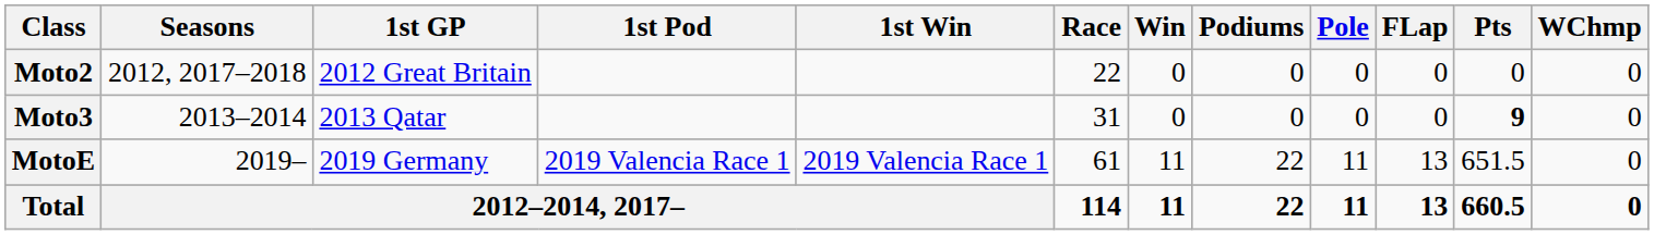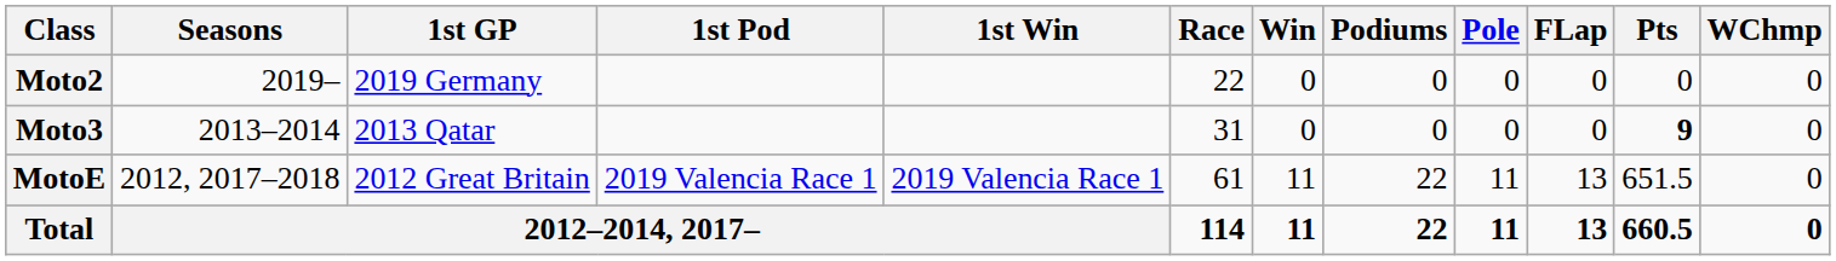 <table class="wikitable" style=text-align:right>
 <tr>
 <th>Class</th>
 <th>Seasons</th>
 <th>1st GP</th>
 <th>1st Pod</th>
 <th>1st Win</th>
 <th>Race</th>
 <th>Win</th>
 <th>Podiums</th>
 <th><a href='#'>Pole</a></th>
 <th>FLap</th>
 <th>Pts</th>
 <th>WChmp</th>
 </tr>
 <tr>
 <th>Moto2</th>
-<td>2012, 2017–2018</td>
-<td align="left"><a href='#'>2012 Great Britain</a></td>
+<td>2019–</td>
+<td align="left"><a href='#'>2019 Germany</a></td>
 <td align="left"></td>
 <td align="left"></td>
 <td>22</td>
 <td>0</td>
 <td>0</td>
 <td>0</td>
 <td>0</td>
 <td>0</td>
 <td>0</td>
 </tr>
 <tr>
 <th>Moto3</th>
 <td>2013–2014</td>
 <td align="left"><a href='#'>2013 Qatar</a></td>
 <td align="left"></td>
 <td align="left"></td>
 <td>31</td>
 <td>0</td>
 <td>0</td>
 <td>0</td>
 <td>0</td>
 <td><strong>9</strong></td>
 <td>0</td>
 </tr>
 <tr>
 <th>MotoE</th>
-<td>2019–</td>
-<td align="left"><a href='#'>2019 Germany</a></td>
+<td>2012, 2017–2018</td>
+<td align="left"><a href='#'>2012 Great Britain</a></td>
 <td align="left"><a href='#'>2019 Valencia Race 1</a></td>
 <td align="left"><a href='#'>2019 Valencia Race 1</a></td>
 <td>61</td>
 <td>11</td>
 <td>22</td>
 <td>11</td>
 <td>13</td>
 <td>651.5</td>
 <td>0</td>
 </tr>
 <tr>
 <th>Total</th>
 <th colspan="4">2012–2014, 2017–</th>
 <td><strong>114</strong></td>
 <td><strong>11</strong></td>
 <td><strong>22</strong></td>
 <td><strong>11</strong></td>
 <td><strong>13</strong></td>
 <td><strong>660.5</strong></td>
 <td><strong>0</strong></td>
 </tr>
 </table>
